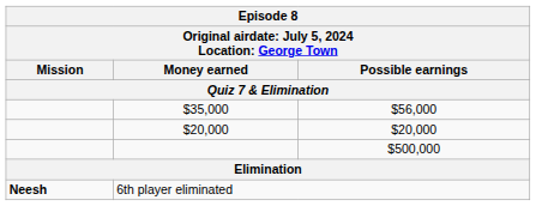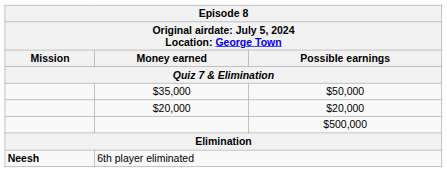 <table class="wikitable" style="font-size: 95%; margin: 10px" align="right" width="40%">
 <tr>
 <th colspan=3>Episode 8</th>
 </tr>
 <tr>
 <th colspan=3>Original airdate: July 5, 2024<br>Location: <a href='#'>George Town</a></th>
 </tr>
 <tr>
 <th>Mission</th>
 <th>Money earned</th>
 <th>Possible earnings</th>
 </tr>
 <tr>
 <th colspan=3><em>Quiz 7 & Elimination</em></th>
 </tr>
 <tr>
 <td></td>
 <td align="center">$35,000</td>
-<td align="center">$56,000</td>
+<td align="center">$50,000</td>
 </tr>
 <tr>
 <td></td>
 <td align="center">$20,000</td>
 <td align="center">$20,000</td>
 </tr>
 <tr>
 <td><strong></strong></td>
 <td align="center"><strong></strong></td>
 <td align="center">$500,000</td>
 </tr>
 <tr>
 <th colspan=3>Elimination</th>
 </tr>
 <tr>
 <td><strong>Neesh</strong></td>
 <td colspan=2>6th player eliminated</td>
 </tr>
 </table>
